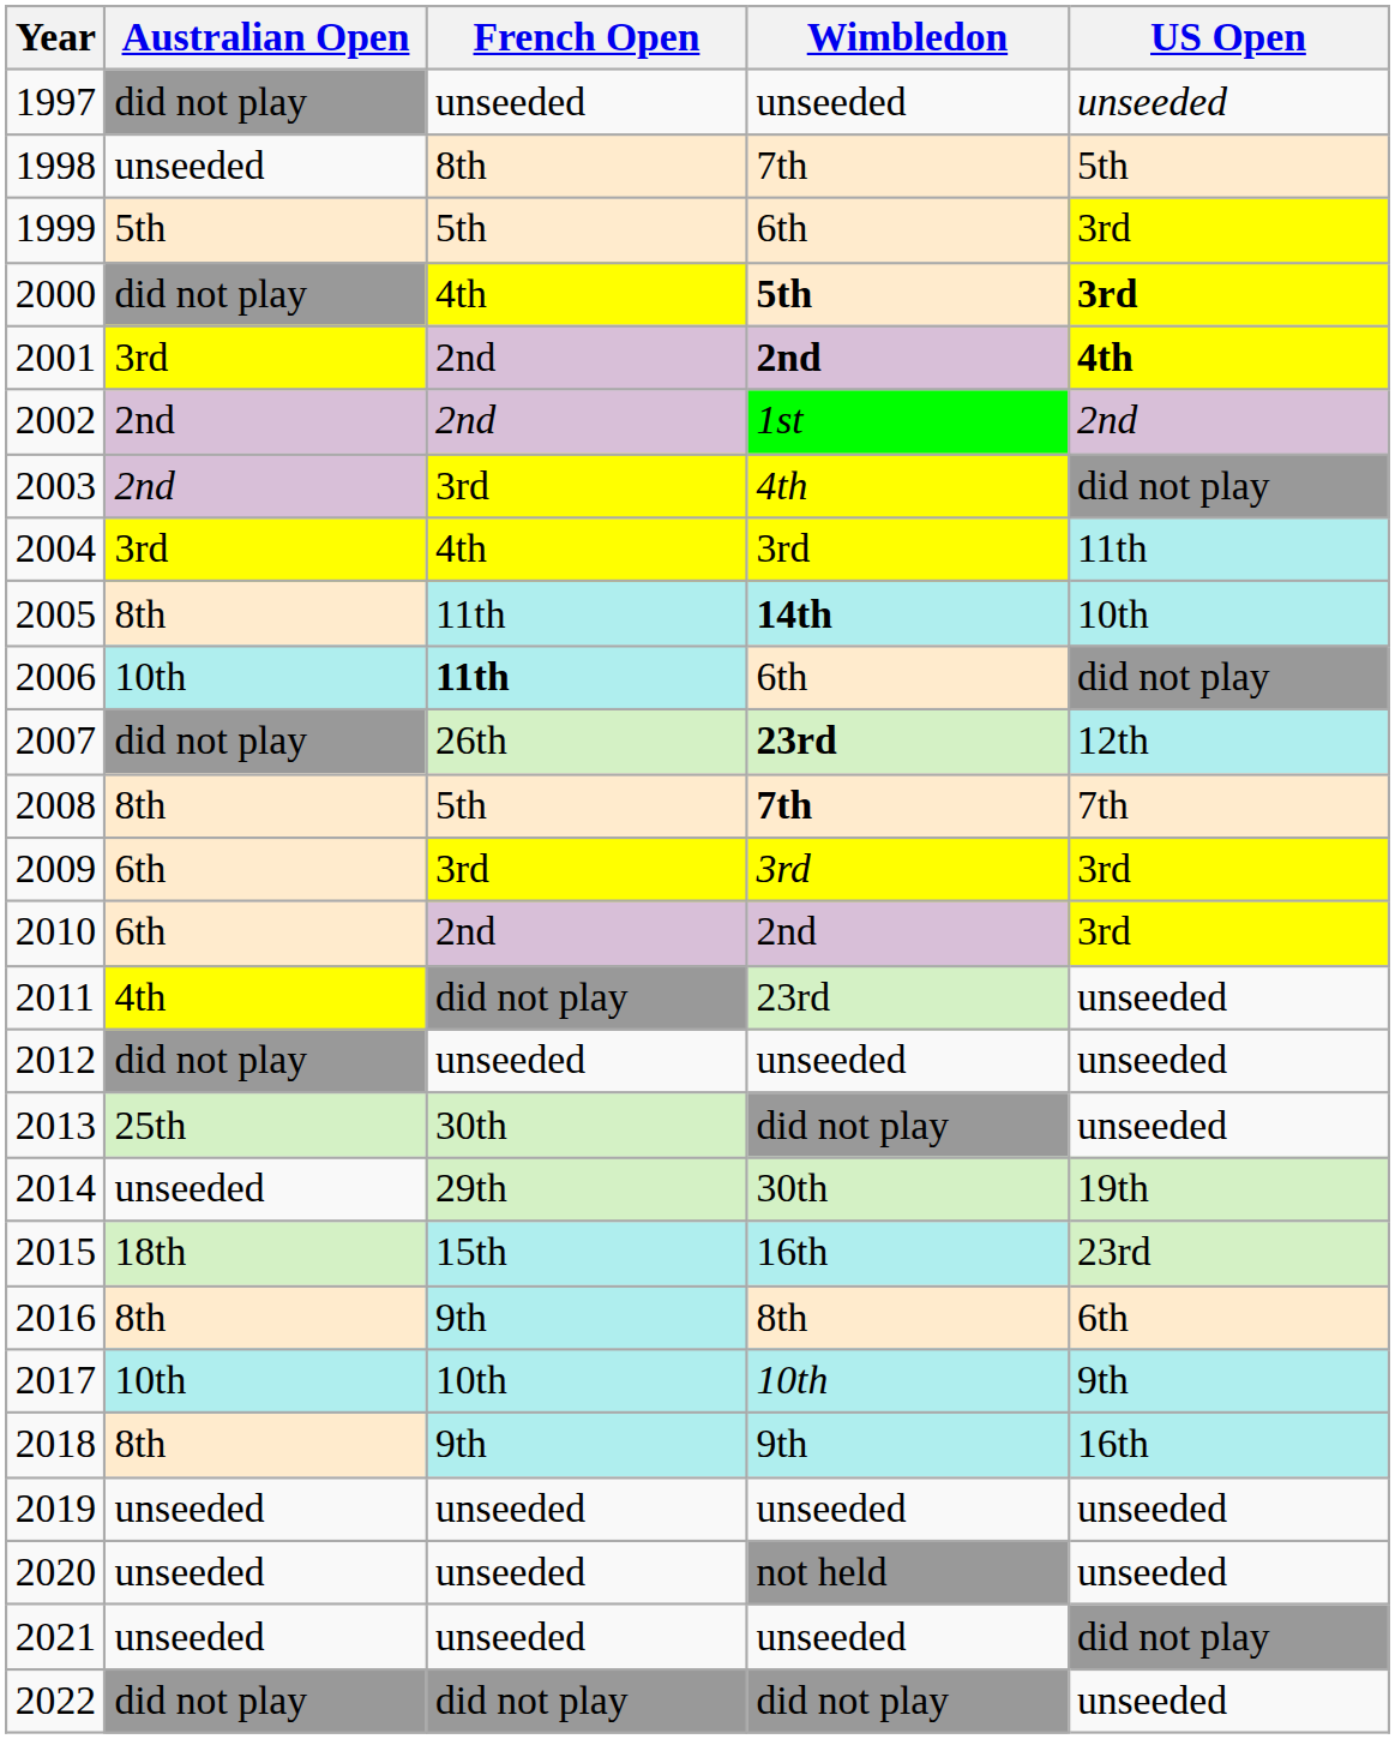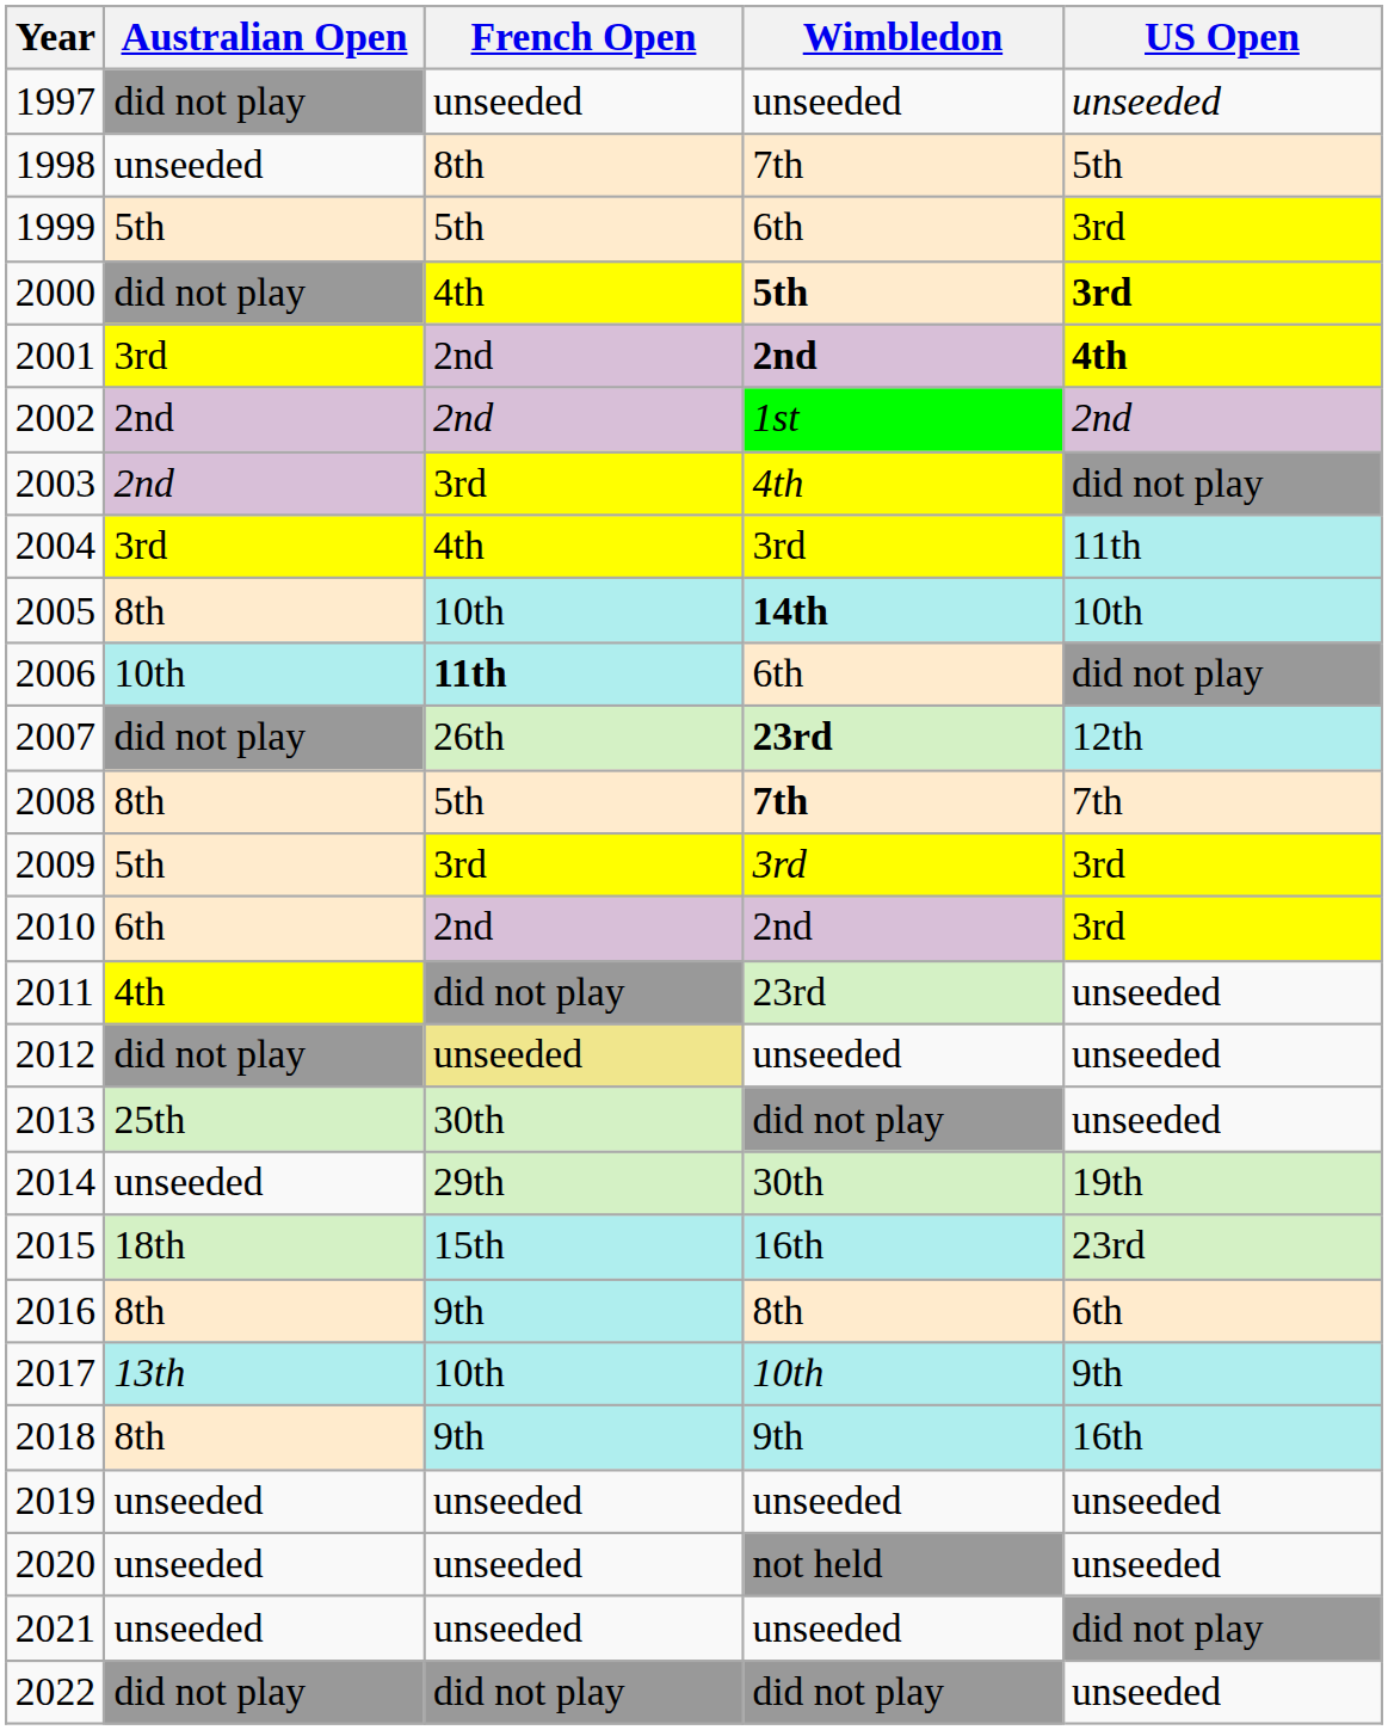 <table class=wikitable style;text-align:center>
 <tr>
 <th>Year</th>
 <th width=120><a href='#'>Australian Open</a></th>
 <th width=120><a href='#'>French Open</a></th>
 <th width=120><a href='#'>Wimbledon</a></th>
 <th width=120><a href='#'>US Open</a></th>
 </tr>
 <tr>
 <td>1997</td>
 <td bgcolor=#999999>did not play</td>
 <td>unseeded</td>
 <td>unseeded</td>
 <td><em>unseeded</em></td>
 </tr>
 <tr>
 <td>1998</td>
 <td>unseeded</td>
 <td bgcolor=#ffebcd>8th</td>
 <td bgcolor=#ffebcd>7th</td>
 <td bgcolor=#ffebcd>5th</td>
 </tr>
 <tr>
 <td>1999</td>
 <td bgcolor=#ffebcd>5th</td>
 <td bgcolor=#ffebcd>5th</td>
 <td bgcolor=#ffebcd>6th</td>
 <td bgcolor=#ffff00>3rd</td>
 </tr>
 <tr>
 <td>2000</td>
 <td bgcolor=#999999>did not play</td>
 <td bgcolor=#ffff00>4th</td>
 <td bgcolor=#ffebcd><strong>5th</strong></td>
 <td bgcolor=#ffff00><strong>3rd</strong></td>
 </tr>
 <tr>
 <td>2001</td>
 <td bgcolor=#ffff00>3rd</td>
 <td bgcolor=#d8bfd8>2nd</td>
 <td bgcolor=#d8bfd8><strong>2nd</strong></td>
 <td bgcolor=#ffff00><strong>4th</strong></td>
 </tr>
 <tr>
 <td>2002</td>
 <td bgcolor=#d8bfd8>2nd</td>
 <td bgcolor=#d8bfd8><em>2nd</em></td>
 <td bgcolor=lime><em>1st</em></td>
 <td bgcolor=#d8bfd8><em>2nd</em></td>
 </tr>
 <tr>
 <td>2003</td>
 <td bgcolor=#d8bfd8><em>2nd</em></td>
 <td bgcolor=#ffff00>3rd</td>
 <td bgcolor=#ffff00><em>4th</em></td>
 <td bgcolor=#999999>did not play</td>
 </tr>
 <tr>
 <td>2004</td>
 <td bgcolor=#ffff00>3rd</td>
 <td bgcolor=#ffff00>4th</td>
 <td bgcolor=#ffff00>3rd</td>
 <td bgcolor=#afeeee>11th</td>
 </tr>
 <tr>
 <td>2005</td>
 <td bgcolor=#ffebcd>8th</td>
-<td bgcolor=#afeeee>11th</td>
+<td bgcolor=#afeeee>10th</td>
 <td bgcolor=#afeeee><strong>14th</strong></td>
 <td bgcolor=#afeeee>10th</td>
 </tr>
 <tr>
 <td>2006</td>
 <td bgcolor=#afeeee>10th</td>
 <td bgcolor=#afeeee><strong>11th</strong></td>
 <td bgcolor=#ffebcd>6th</td>
 <td bgcolor=#999999>did not play</td>
 </tr>
 <tr>
 <td>2007</td>
 <td bgcolor=#999999>did not play</td>
 <td bgcolor=#d4f1c5>26th</td>
 <td bgcolor=#d4f1c5><strong>23rd</strong></td>
 <td bgcolor=#afeeee>12th</td>
 </tr>
 <tr>
 <td>2008</td>
 <td bgcolor=#ffebcd>8th</td>
 <td bgcolor=#ffebcd>5th</td>
 <td bgcolor=#ffebcd><strong>7th</strong></td>
 <td bgcolor=#ffebcd>7th</td>
 </tr>
 <tr>
 <td>2009</td>
-<td bgcolor=#ffebcd>6th</td>
+<td bgcolor=#ffebcd>5th</td>
 <td bgcolor=#ffff00>3rd</td>
 <td bgcolor=#ffff00><em>3rd</em></td>
 <td bgcolor=#ffff00>3rd</td>
 </tr>
 <tr>
 <td>2010</td>
 <td bgcolor=#ffebcd>6th</td>
 <td bgcolor=#d8bfd8>2nd</td>
 <td bgcolor=#d8bfd8>2nd</td>
 <td bgcolor=#ffff00>3rd</td>
 </tr>
 <tr>
 <td>2011</td>
 <td bgcolor=#ffff00>4th</td>
 <td bgcolor=#999999>did not play</td>
 <td bgcolor=#d4f1c5>23rd</td>
 <td>unseeded</td>
 </tr>
 <tr>
 <td>2012</td>
 <td bgcolor=#999999>did not play</td>
-<td>unseeded</td>
+<td style="background: khaki;">unseeded</td>
 <td>unseeded</td>
 <td>unseeded</td>
 </tr>
 <tr>
 <td>2013</td>
 <td bgcolor=#d4f1c5>25th</td>
 <td bgcolor=#d4f1c5>30th</td>
 <td bgcolor=#999999>did not play</td>
 <td>unseeded</td>
 </tr>
 <tr>
 <td>2014</td>
 <td>unseeded</td>
 <td bgcolor=#d4f1c5>29th</td>
 <td bgcolor=#d4f1c5>30th</td>
 <td bgcolor=#d4f1c5>19th</td>
 </tr>
 <tr>
 <td>2015</td>
 <td bgcolor=#d4f1c5>18th</td>
 <td bgcolor=#afeeee>15th</td>
 <td bgcolor=#afeeee>16th</td>
 <td bgcolor=#d4f1c5>23rd</td>
 </tr>
 <tr>
 <td>2016</td>
 <td bgcolor=#ffebcd>8th</td>
 <td bgcolor=#afeeee>9th</td>
 <td bgcolor=#ffebcd>8th</td>
 <td bgcolor=#ffebcd>6th</td>
 </tr>
 <tr>
 <td>2017</td>
-<td bgcolor=#afeeee>10th</td>
+<td bgcolor=#afeeee><em>13th</em></td>
 <td bgcolor=#afeeee>10th</td>
 <td bgcolor=#afeeee><em>10th</em></td>
 <td bgcolor=#afeeee>9th</td>
 </tr>
 <tr>
 <td>2018</td>
 <td bgcolor=#ffebcd>8th</td>
 <td bgcolor=#afeeee>9th</td>
 <td bgcolor=#afeeee>9th</td>
 <td bgcolor=#afeeee>16th</td>
 </tr>
 <tr>
 <td>2019</td>
 <td>unseeded</td>
 <td>unseeded</td>
 <td>unseeded</td>
 <td>unseeded</td>
 </tr>
 <tr>
 <td>2020</td>
 <td>unseeded</td>
 <td>unseeded</td>
 <td bgcolor=#999999>not held</td>
 <td>unseeded</td>
 </tr>
 <tr>
 <td>2021</td>
 <td>unseeded</td>
 <td>unseeded</td>
 <td>unseeded</td>
 <td bgcolor=#999999>did not play</td>
 </tr>
 <tr>
 <td>2022</td>
 <td bgcolor=#999999>did not play</td>
 <td bgcolor=#999999>did not play</td>
 <td bgcolor=#999999>did not play</td>
 <td>unseeded</td>
 </tr>
 </table>
